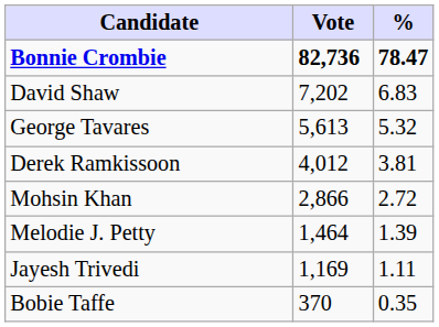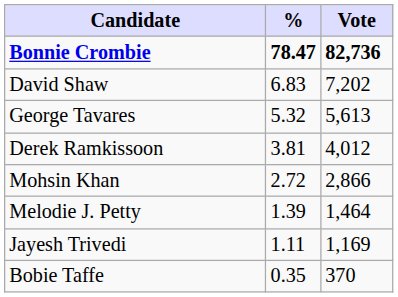 <table class="wikitable">
 <tr>
 <th style="background:#ddf; width:200px;">Candidate</th>
+<th style="background:#ddf; width:30px;">%</th>
 <th style="background:#ddf; width:50px;">Vote</th>
-<th style="background:#ddf; width:30px;">%</th>
 </tr>
 <tr>
 <td><strong><a href='#'>Bonnie Crombie</a></strong></td>
+<td><strong>78.47</strong></td>
 <td><strong>82,736</strong></td>
-<td><strong>78.47</strong></td>
 </tr>
 <tr>
 <td>David Shaw</td>
+<td>6.83</td>
 <td>7,202</td>
-<td>6.83</td>
 </tr>
 <tr>
 <td>George Tavares</td>
+<td>5.32</td>
 <td>5,613</td>
-<td>5.32</td>
 </tr>
 <tr>
 <td>Derek Ramkissoon</td>
+<td>3.81</td>
 <td>4,012</td>
-<td>3.81</td>
 </tr>
 <tr>
 <td>Mohsin Khan</td>
+<td>2.72</td>
 <td>2,866</td>
-<td>2.72</td>
 </tr>
 <tr>
 <td>Melodie J. Petty</td>
+<td>1.39</td>
 <td>1,464</td>
-<td>1.39</td>
 </tr>
 <tr>
 <td>Jayesh Trivedi</td>
+<td>1.11</td>
 <td>1,169</td>
-<td>1.11</td>
 </tr>
 <tr>
 <td>Bobie Taffe</td>
+<td>0.35</td>
 <td>370</td>
-<td>0.35</td>
 </tr>
 </table>
